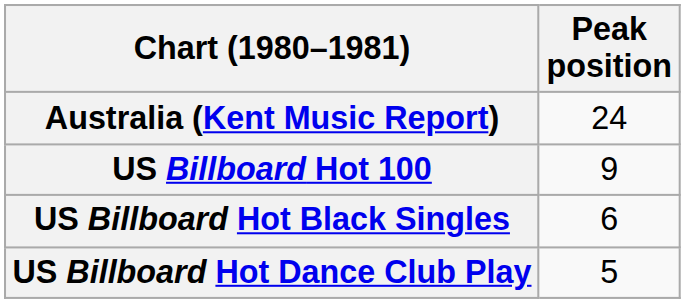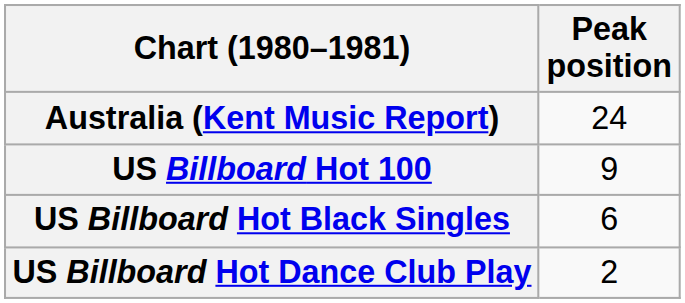 <table class="wikitable sortable plainrowheaders">
 <tr>
 <th scope="col">Chart (1980–1981)</th>
 <th scope="col">Peak<br>position</th>
 </tr>
 <tr>
 <th scope="row">Australia (<a href='#'>Kent Music Report</a>)</th>
 <td align="center">24</td>
 </tr>
 <tr>
 <th scope="row">US <a href='#'><em>Billboard</em> Hot 100</a></th>
 <td align="center">9</td>
 </tr>
 <tr>
 <th scope="row">US <em>Billboard</em> <a href='#'>Hot Black Singles</a></th>
 <td align="center">6</td>
 </tr>
 <tr>
 <th scope="row">US <em>Billboard</em> <a href='#'>Hot Dance Club Play</a></th>
-<td align="center">5</td>
+<td align="center">2</td>
 </tr>
 </table>
